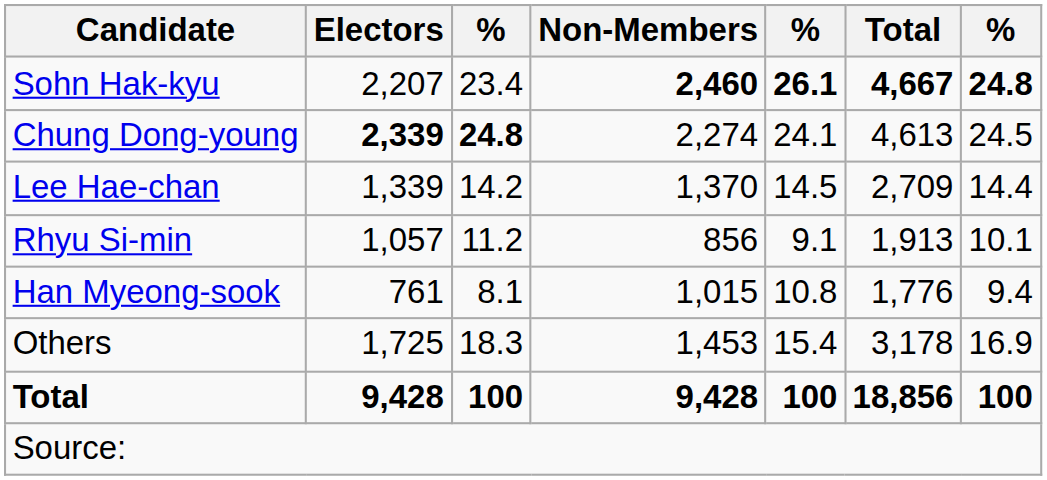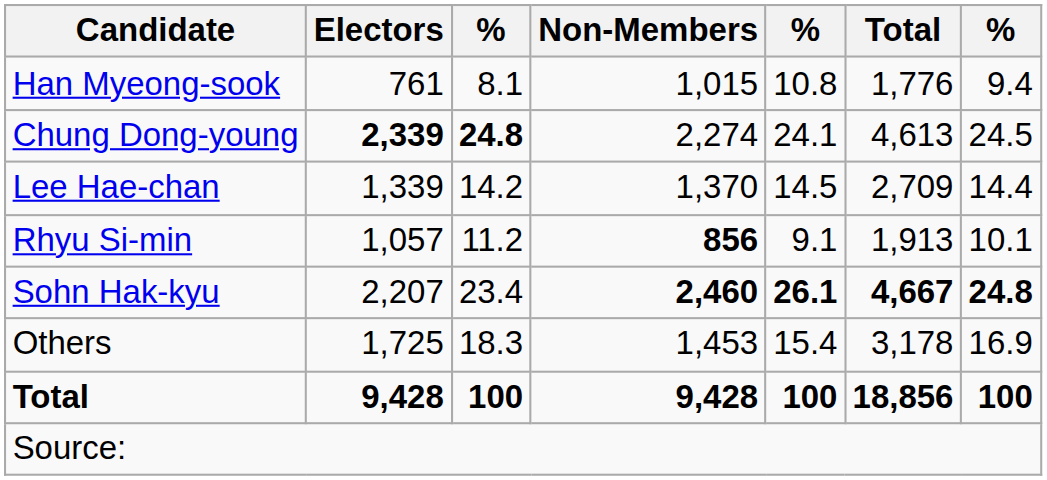 <table class=wikitable style=text-align:right>
 <tr>
 <th>Candidate</th>
 <th>Electors</th>
 <th>%</th>
 <th>Non-Members</th>
 <th>%</th>
 <th>Total</th>
 <th>%</th>
 </tr>
 <tr>
-<td align=left><a href='#'>Sohn Hak-kyu</a></td>
-<td>2,207</td>
-<td>23.4</td>
-<td><strong>2,460</strong></td>
-<td><strong>26.1</strong></td>
-<td><strong>4,667</strong></td>
-<td><strong>24.8</strong></td>
+<td align=left><a href='#'>Han Myeong-sook</a></td>
+<td>761</td>
+<td>8.1</td>
+<td>1,015</td>
+<td>10.8</td>
+<td>1,776</td>
+<td>9.4</td>
 </tr>
 <tr>
 <td align=left><a href='#'>Chung Dong-young</a></td>
 <td><strong>2,339</strong></td>
 <td><strong>24.8</strong></td>
 <td>2,274</td>
 <td>24.1</td>
 <td>4,613</td>
 <td>24.5</td>
 </tr>
 <tr>
 <td align=left><a href='#'>Lee Hae-chan</a></td>
 <td>1,339</td>
 <td>14.2</td>
 <td>1,370</td>
 <td>14.5</td>
 <td>2,709</td>
 <td>14.4</td>
 </tr>
 <tr>
 <td align=left><a href='#'>Rhyu Si-min</a></td>
 <td>1,057</td>
 <td>11.2</td>
-<td>856</td>
+<td><strong>856</strong></td>
 <td>9.1</td>
 <td>1,913</td>
 <td>10.1</td>
 </tr>
 <tr>
-<td align=left><a href='#'>Han Myeong-sook</a></td>
-<td>761</td>
-<td>8.1</td>
-<td>1,015</td>
-<td>10.8</td>
-<td>1,776</td>
-<td>9.4</td>
+<td align=left><a href='#'>Sohn Hak-kyu</a></td>
+<td>2,207</td>
+<td>23.4</td>
+<td><strong>2,460</strong></td>
+<td><strong>26.1</strong></td>
+<td><strong>4,667</strong></td>
+<td><strong>24.8</strong></td>
 </tr>
 <tr>
 <td align=left>Others</td>
 <td>1,725</td>
 <td>18.3</td>
 <td>1,453</td>
 <td>15.4</td>
 <td>3,178</td>
 <td>16.9</td>
 </tr>
 <tr style="font-weight:bold">
 <td align=left>Total</td>
 <td>9,428</td>
 <td>100</td>
 <td>9,428</td>
 <td>100</td>
 <td>18,856</td>
 <td>100</td>
 </tr>
 <tr>
 <td colspan="7" align="left">Source: </td>
 </tr>
 </table>
